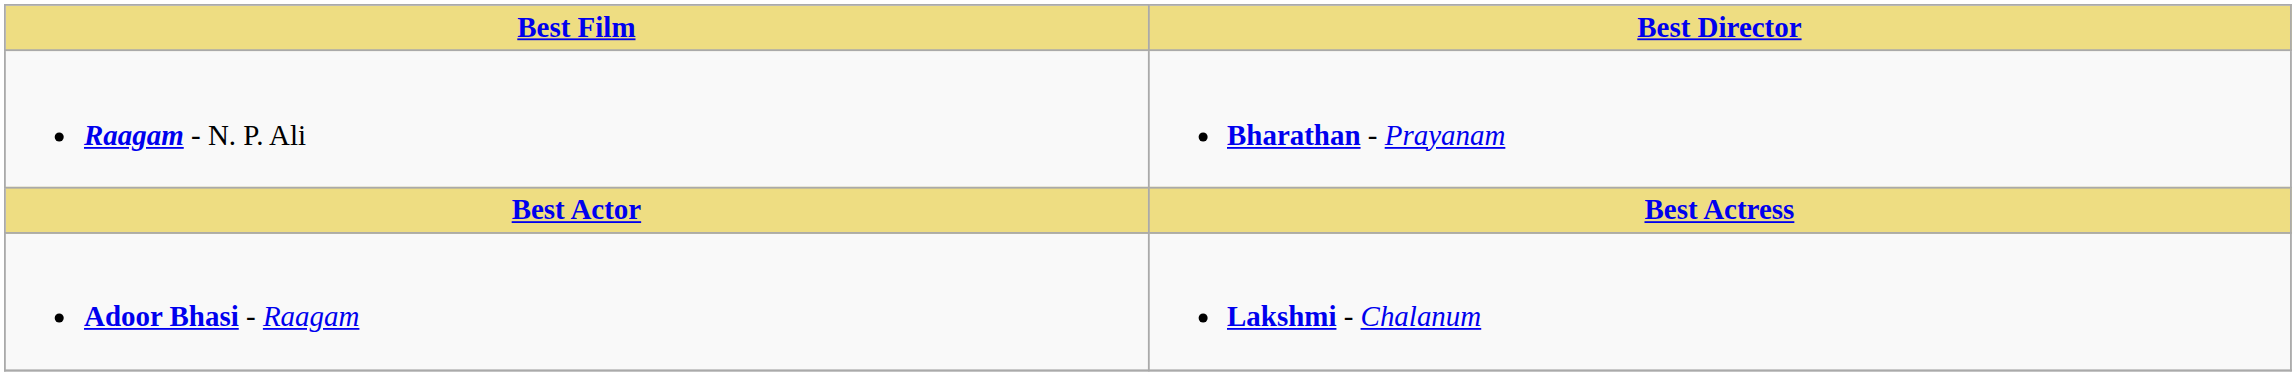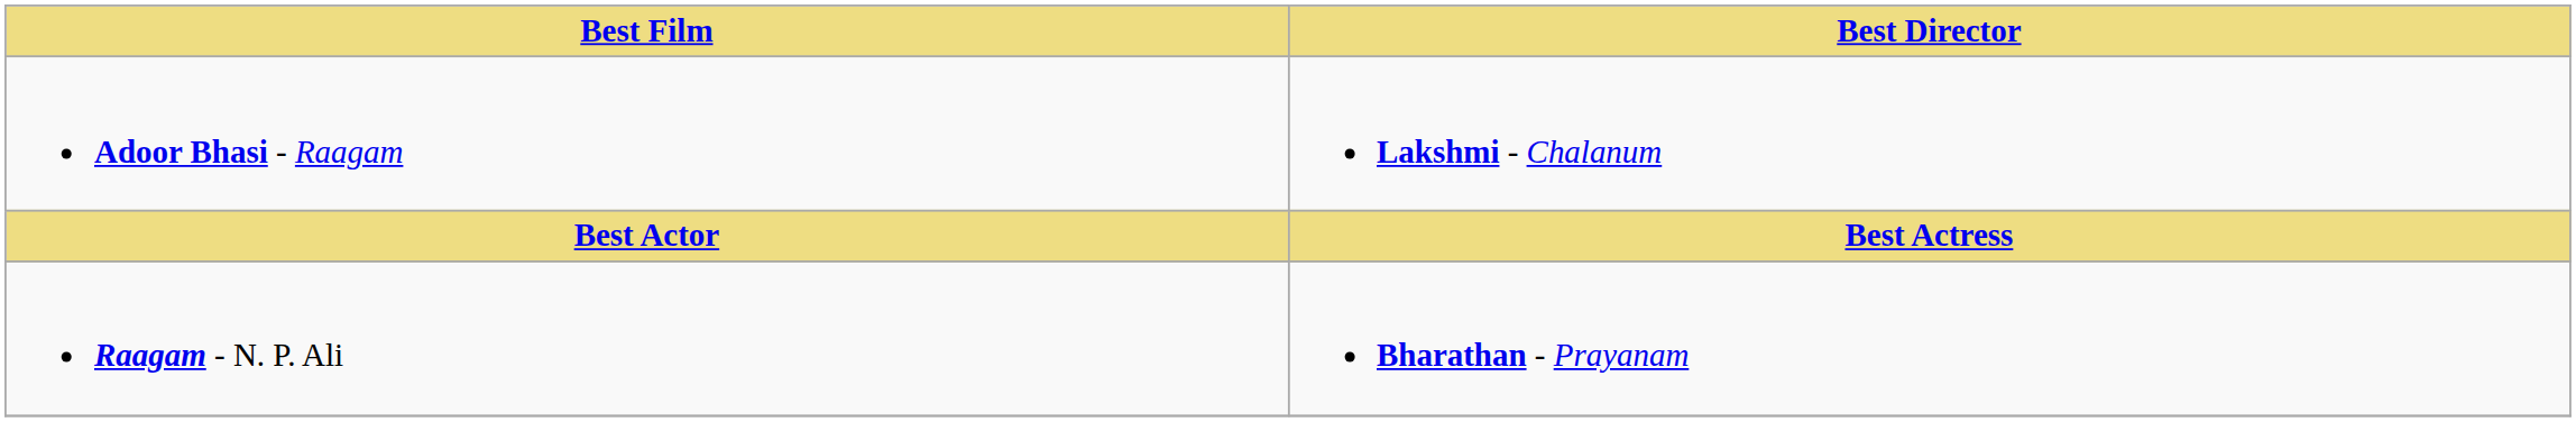 <table class="wikitable" width=100% |>
 <tr>
 <th !  style="background:#eedd82; text-align:center; width:50%;"><a href='#'>Best Film</a></th>
 <th !  style="background:#eedd82; text-align:center; width:50%;"><a href='#'>Best Director</a></th>
 </tr>
 <tr>
-<td valign="top"><br><ul><li><strong><em><a href='#'>Raagam</a></em></strong> - N. P. Ali</li></ul></td>
-<td valign="top"><br><ul><li><strong><a href='#'>Bharathan</a></strong> - <em><a href='#'>Prayanam</a></em></li></ul></td>
+<td valign="top"><br><ul><li><strong><a href='#'>Adoor Bhasi</a></strong> - <em><a href='#'>Raagam</a></em></li></ul></td>
+<td valign="top"><br><ul><li><strong><a href='#'>Lakshmi</a></strong> - <em><a href='#'>Chalanum</a></em></li></ul></td>
 </tr>
 <tr>
 <th !  style="background:#eedd82; text-align:center; width:50%;"><a href='#'>Best Actor</a></th>
 <th !  style="background:#eedd82; text-align:center; width:50%;"><a href='#'>Best Actress</a></th>
 </tr>
 <tr>
-<td valign="top"><br><ul><li><strong><a href='#'>Adoor Bhasi</a></strong> - <em><a href='#'>Raagam</a></em></li></ul></td>
-<td valign="top"><br><ul><li><strong><a href='#'>Lakshmi</a></strong> - <em><a href='#'>Chalanum</a></em></li></ul></td>
+<td valign="top"><br><ul><li><strong><em><a href='#'>Raagam</a></em></strong> - N. P. Ali</li></ul></td>
+<td valign="top"><br><ul><li><strong><a href='#'>Bharathan</a></strong> - <em><a href='#'>Prayanam</a></em></li></ul></td>
 </tr>
 <tr>
 </tr>
 </table>
